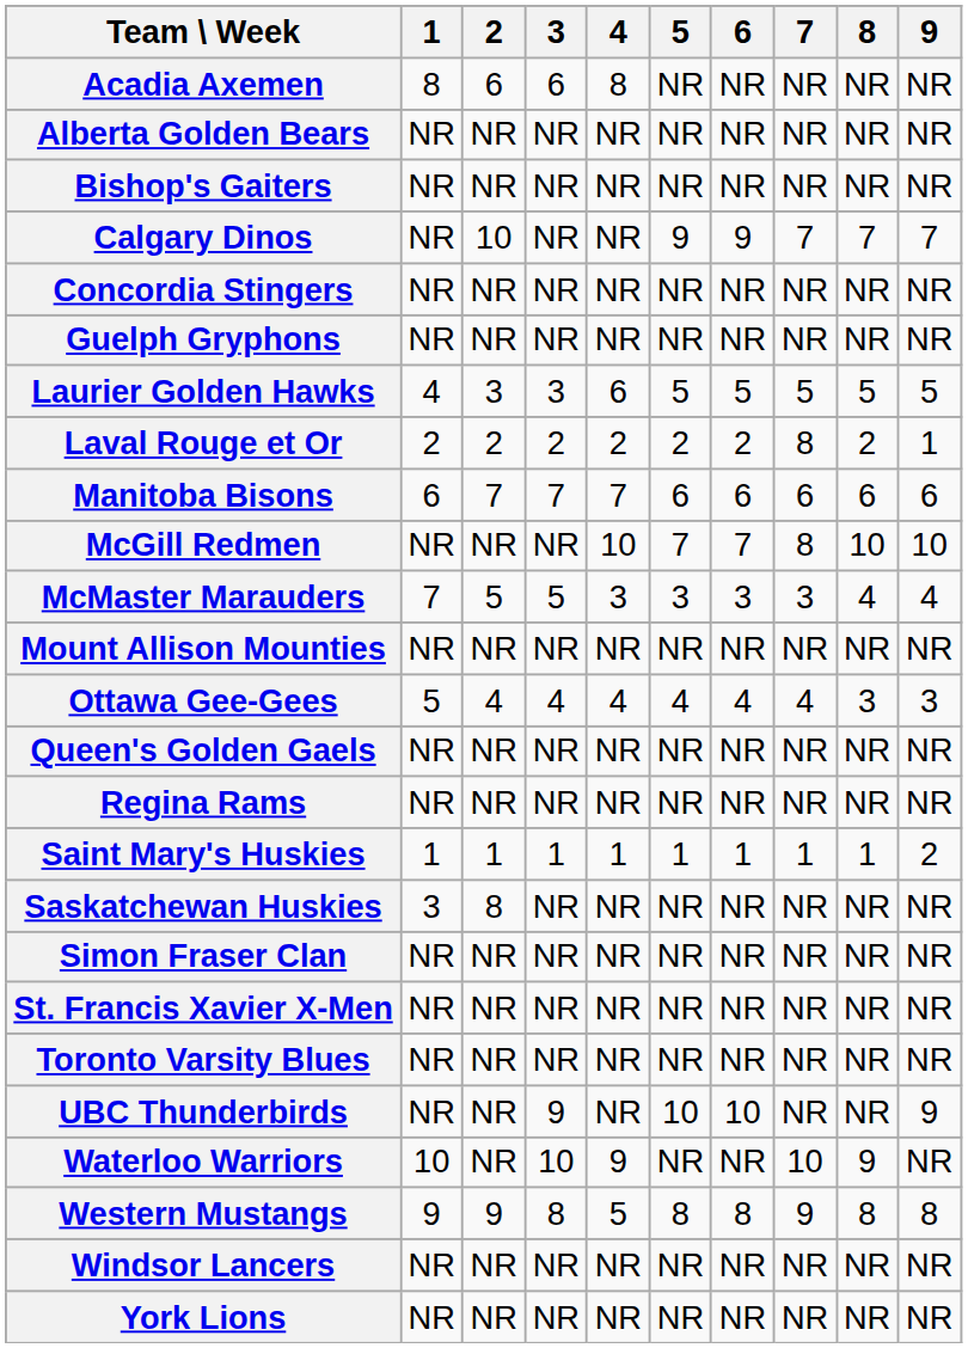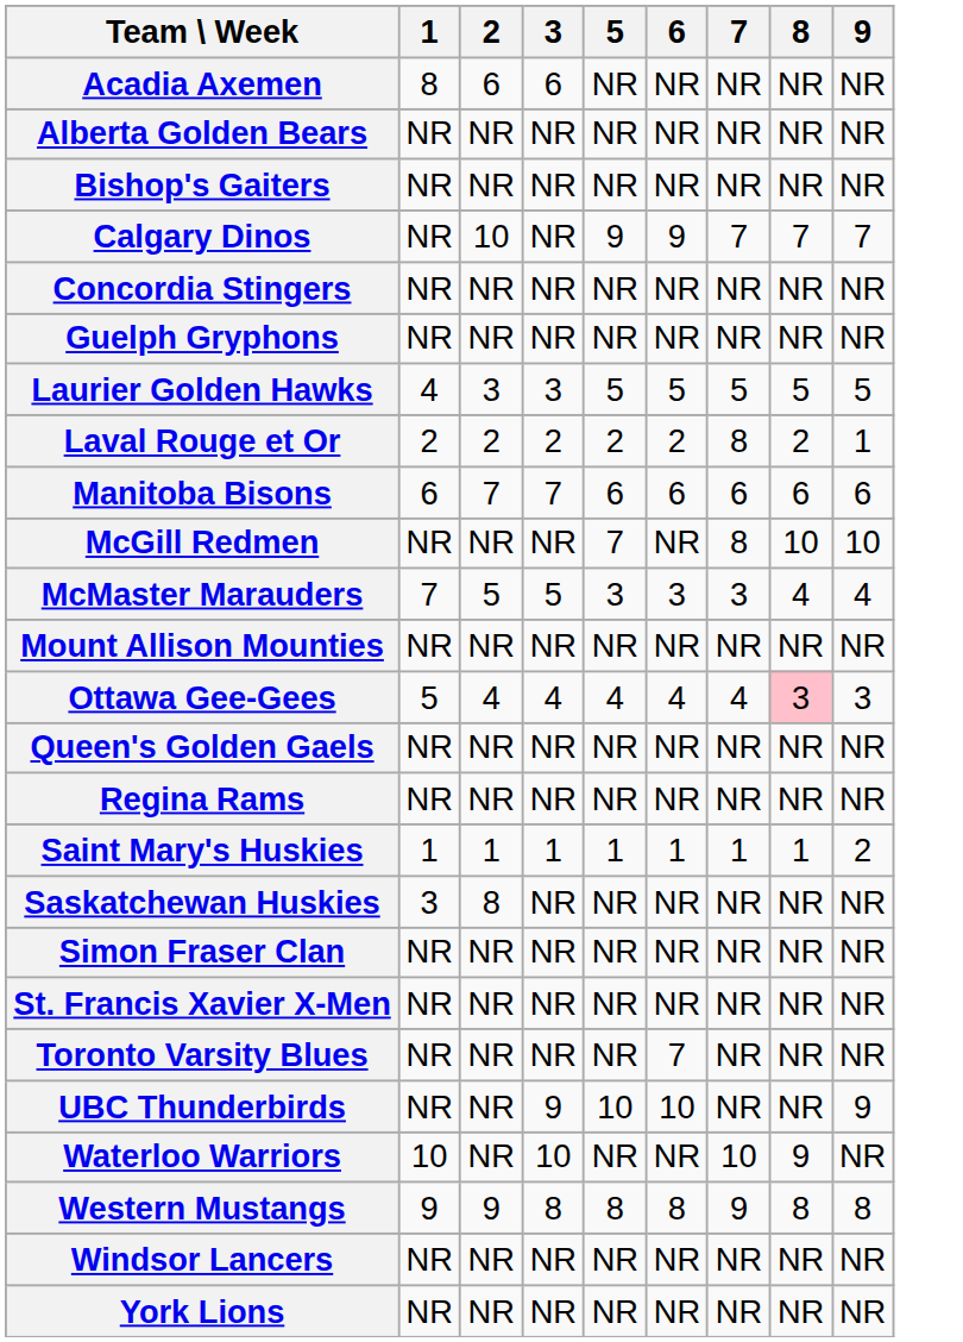 <table class="wikitable sortable" style="font-size:90%; text-align:center;">
 <tr>
 <th>Team \ Week</th>
 <th scope="col">1</th>
 <th scope="col">2</th>
 <th scope="col">3</th>
-<th scope="col">4</th>
 <th scope="col">5</th>
 <th scope="col">6</th>
 <th scope="col">7</th>
 <th scope="col">8</th>
 <th scope="col">9</th>
 </tr>
 <tr>
 <th scope="row"><a href='#'>Acadia Axemen</a></th>
 <td>8</td>
 <td>6</td>
 <td>6</td>
-<td>8</td>
 <td>NR</td>
 <td>NR</td>
 <td>NR</td>
 <td>NR</td>
 <td>NR</td>
 </tr>
 <tr>
 <th scope="row"><a href='#'>Alberta Golden Bears</a></th>
-<td>NR</td>
 <td>NR</td>
 <td>NR</td>
 <td>NR</td>
 <td>NR</td>
 <td>NR</td>
 <td>NR</td>
 <td>NR</td>
 <td>NR</td>
 </tr>
 <tr>
 <th scope="row"><a href='#'>Bishop's Gaiters</a></th>
 <td>NR</td>
 <td>NR</td>
 <td>NR</td>
 <td>NR</td>
 <td>NR</td>
 <td>NR</td>
 <td>NR</td>
 <td>NR</td>
-<td>NR</td>
 </tr>
 <tr>
 <th scope="row"><a href='#'>Calgary Dinos</a></th>
 <td>NR</td>
 <td data-sort-value="9+">10</td>
-<td>NR</td>
 <td>NR</td>
 <td>9</td>
 <td>9</td>
 <td>7</td>
 <td>7</td>
 <td>7</td>
 </tr>
 <tr>
 <th scope="row"><a href='#'>Concordia Stingers</a></th>
-<td>NR</td>
 <td>NR</td>
 <td>NR</td>
 <td>NR</td>
 <td>NR</td>
 <td>NR</td>
 <td>NR</td>
 <td>NR</td>
 <td>NR</td>
 </tr>
 <tr>
 <th scope="row"><a href='#'>Guelph Gryphons</a></th>
 <td>NR</td>
 <td>NR</td>
 <td>NR</td>
 <td>NR</td>
 <td>NR</td>
 <td>NR</td>
 <td>NR</td>
 <td>NR</td>
-<td>NR</td>
 </tr>
 <tr>
 <th scope="row"><a href='#'>Laurier Golden Hawks</a></th>
 <td>4</td>
 <td>3</td>
 <td>3</td>
-<td>6</td>
 <td>5</td>
 <td>5</td>
 <td>5</td>
 <td>5</td>
 <td>5</td>
 </tr>
 <tr>
 <th scope="row"><a href='#'>Laval Rouge et Or</a></th>
-<td>2</td>
 <td>2</td>
 <td>2</td>
 <td>2</td>
 <td>2</td>
 <td>2</td>
 <td>8</td>
 <td>2</td>
 <td>1</td>
 </tr>
 <tr>
 <th scope="row"><a href='#'>Manitoba Bisons</a></th>
 <td>6</td>
 <td>7</td>
 <td>7</td>
-<td>7</td>
 <td>6</td>
 <td>6</td>
 <td>6</td>
 <td>6</td>
 <td>6</td>
 </tr>
 <tr>
 <th scope="row"><a href='#'>McGill Redmen</a></th>
 <td>NR</td>
 <td>NR</td>
 <td>NR</td>
-<td data-sort-value="9+">10</td>
 <td>7</td>
-<td>7</td>
+<td>NR</td>
 <td>8</td>
 <td data-sort-value="9+">10</td>
 <td data-sort-value="9+">10</td>
 </tr>
 <tr>
 <th scope="row"><a href='#'>McMaster Marauders</a></th>
 <td>7</td>
 <td>5</td>
 <td>5</td>
 <td>3</td>
 <td>3</td>
 <td>3</td>
-<td>3</td>
 <td>4</td>
 <td>4</td>
 </tr>
 <tr>
 <th scope="row"><a href='#'>Mount Allison Mounties</a></th>
-<td>NR</td>
 <td>NR</td>
 <td>NR</td>
 <td>NR</td>
 <td>NR</td>
 <td>NR</td>
 <td>NR</td>
 <td>NR</td>
 <td>NR</td>
 </tr>
 <tr>
 <th scope="row"><a href='#'>Ottawa Gee-Gees</a></th>
 <td>5</td>
 <td>4</td>
 <td>4</td>
 <td>4</td>
 <td>4</td>
 <td>4</td>
-<td>4</td>
-<td>3</td>
+<td style="background: pink;">3</td>
 <td>3</td>
 </tr>
 <tr>
 <th scope="row"><a href='#'>Queen's Golden Gaels</a></th>
-<td>NR</td>
 <td>NR</td>
 <td>NR</td>
 <td>NR</td>
 <td>NR</td>
 <td>NR</td>
 <td>NR</td>
 <td>NR</td>
 <td>NR</td>
 </tr>
 <tr>
 <th scope="row"><a href='#'>Regina Rams</a></th>
 <td>NR</td>
 <td>NR</td>
 <td>NR</td>
 <td>NR</td>
 <td>NR</td>
 <td>NR</td>
 <td>NR</td>
 <td>NR</td>
-<td>NR</td>
 </tr>
 <tr>
 <th scope="row"><a href='#'>Saint Mary's Huskies</a></th>
-<td>1</td>
 <td>1</td>
 <td>1</td>
 <td>1</td>
 <td>1</td>
 <td>1</td>
 <td>1</td>
 <td>1</td>
 <td>2</td>
 </tr>
 <tr>
 <th scope="row"><a href='#'>Saskatchewan Huskies</a></th>
 <td>3</td>
 <td>8</td>
 <td>NR</td>
 <td>NR</td>
 <td>NR</td>
 <td>NR</td>
 <td>NR</td>
 <td>NR</td>
-<td>NR</td>
 </tr>
 <tr>
 <th scope="row"><a href='#'>Simon Fraser Clan</a></th>
-<td>NR</td>
 <td>NR</td>
 <td>NR</td>
 <td>NR</td>
 <td>NR</td>
 <td>NR</td>
 <td>NR</td>
 <td>NR</td>
 <td>NR</td>
 </tr>
 <tr>
 <th scope="row"><a href='#'>St. Francis Xavier X-Men</a></th>
 <td>NR</td>
 <td>NR</td>
 <td>NR</td>
 <td>NR</td>
 <td>NR</td>
 <td>NR</td>
 <td>NR</td>
 <td>NR</td>
-<td>NR</td>
 </tr>
 <tr>
 <th scope="row"><a href='#'>Toronto Varsity Blues</a></th>
 <td>NR</td>
 <td>NR</td>
 <td>NR</td>
 <td>NR</td>
-<td>NR</td>
-<td>NR</td>
+<td>7</td>
 <td>NR</td>
 <td>NR</td>
 <td>NR</td>
 </tr>
 <tr>
 <th scope="row"><a href='#'>UBC Thunderbirds</a></th>
 <td>NR</td>
 <td>NR</td>
 <td>9</td>
-<td>NR</td>
 <td data-sort-value="9+">10</td>
 <td data-sort-value="9+">10</td>
 <td>NR</td>
 <td>NR</td>
 <td>9</td>
 </tr>
 <tr>
 <th scope="row"><a href='#'>Waterloo Warriors</a></th>
 <td data-sort-value="9+">10</td>
 <td>NR</td>
 <td data-sort-value="9+">10</td>
-<td>9</td>
 <td>NR</td>
 <td>NR</td>
 <td data-sort-value="9+">10</td>
 <td>9</td>
 <td>NR</td>
 </tr>
 <tr>
 <th scope="row"><a href='#'>Western Mustangs</a></th>
 <td>9</td>
 <td>9</td>
 <td>8</td>
-<td>5</td>
 <td>8</td>
 <td>8</td>
 <td>9</td>
 <td>8</td>
 <td>8</td>
 </tr>
 <tr>
 <th scope="row"><a href='#'>Windsor Lancers</a></th>
-<td>NR</td>
 <td>NR</td>
 <td>NR</td>
 <td>NR</td>
 <td>NR</td>
 <td>NR</td>
 <td>NR</td>
 <td>NR</td>
 <td>NR</td>
 </tr>
 <tr>
 <th scope="row"><a href='#'>York Lions</a></th>
 <td>NR</td>
 <td>NR</td>
 <td>NR</td>
 <td>NR</td>
 <td>NR</td>
 <td>NR</td>
 <td>NR</td>
 <td>NR</td>
-<td>NR</td>
 </tr>
 </table>
